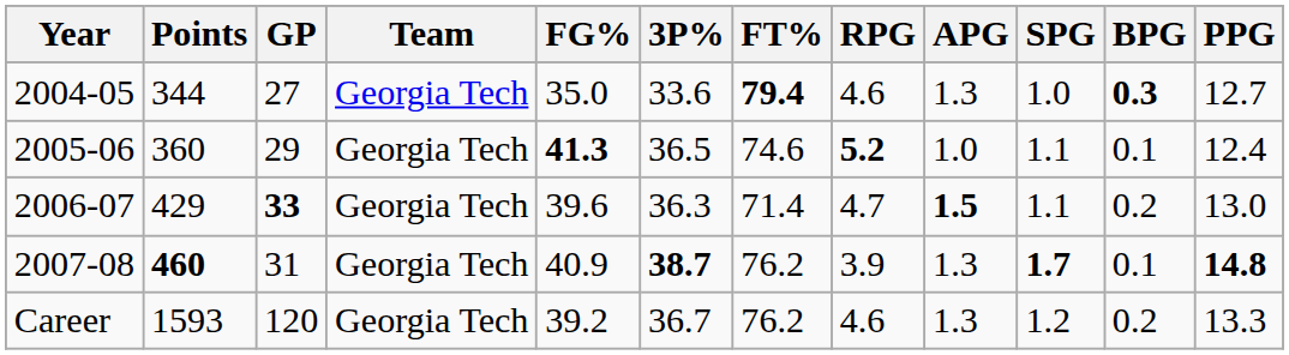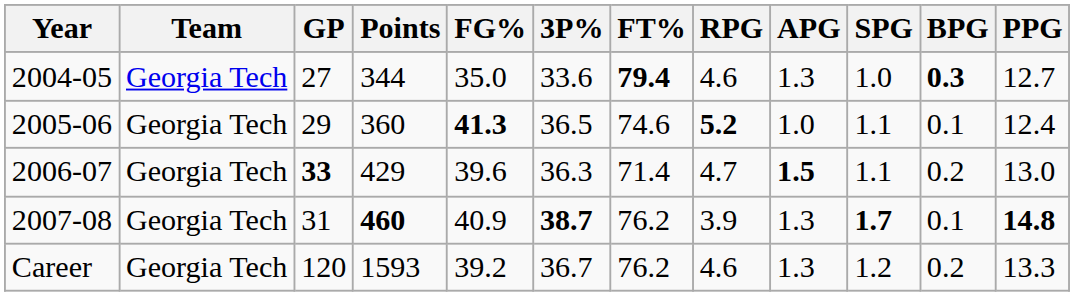 <table class="wikitable">
 <tr>
 <th>Year</th>
+<th>Team</th>
+<th>GP</th>
 <th>Points</th>
-<th>GP</th>
-<th>Team</th>
 <th>FG%</th>
 <th>3P%</th>
 <th>FT%</th>
 <th>RPG</th>
 <th>APG</th>
 <th>SPG</th>
 <th>BPG</th>
 <th>PPG</th>
 </tr>
 <tr>
 <td>2004-05</td>
+<td><a href='#'>Georgia Tech</a></td>
+<td>27</td>
 <td>344</td>
-<td>27</td>
-<td><a href='#'>Georgia Tech</a></td>
 <td>35.0</td>
 <td>33.6</td>
 <td><strong>79.4</strong></td>
 <td>4.6</td>
 <td>1.3</td>
 <td>1.0</td>
 <td><strong>0.3</strong></td>
 <td>12.7</td>
 </tr>
 <tr>
 <td>2005-06</td>
+<td>Georgia Tech</td>
+<td>29</td>
 <td>360</td>
-<td>29</td>
-<td>Georgia Tech</td>
 <td><strong>41.3</strong></td>
 <td>36.5</td>
 <td>74.6</td>
 <td><strong>5.2</strong></td>
 <td>1.0</td>
 <td>1.1</td>
 <td>0.1</td>
 <td>12.4</td>
 </tr>
 <tr>
 <td>2006-07</td>
+<td>Georgia Tech</td>
+<td><strong>33</strong></td>
 <td>429</td>
-<td><strong>33</strong></td>
-<td>Georgia Tech</td>
 <td>39.6</td>
 <td>36.3</td>
 <td>71.4</td>
 <td>4.7</td>
 <td><strong>1.5</strong></td>
 <td>1.1</td>
 <td>0.2</td>
 <td>13.0</td>
 </tr>
 <tr>
 <td>2007-08</td>
+<td>Georgia Tech</td>
+<td>31</td>
 <td><strong>460</strong></td>
-<td>31</td>
-<td>Georgia Tech</td>
 <td>40.9</td>
 <td><strong>38.7</strong></td>
 <td>76.2</td>
 <td>3.9</td>
 <td>1.3</td>
 <td><strong>1.7</strong></td>
 <td>0.1</td>
 <td><strong>14.8</strong></td>
 </tr>
 <tr>
 <td>Career</td>
+<td>Georgia Tech</td>
+<td>120</td>
 <td>1593</td>
-<td>120</td>
-<td>Georgia Tech</td>
 <td>39.2</td>
 <td>36.7</td>
 <td>76.2</td>
 <td>4.6</td>
 <td>1.3</td>
 <td>1.2</td>
 <td>0.2</td>
 <td>13.3</td>
 </tr>
 </table>
